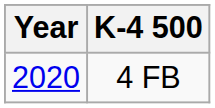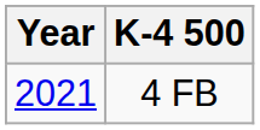 <table class="wikitable" style="text-align:center;">
 <tr>
 <th>Year</th>
 <th>K-4 500</th>
 </tr>
 <tr>
-<td><a href='#'>2020</a></td>
+<td><a href='#'>2021</a></td>
 <td>4 FB</td>
 </tr>
 </table>
